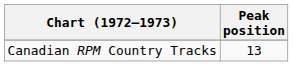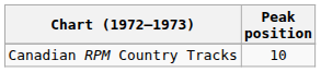 <table class="wikitable">
 <tr>
 <th align="left">Chart (1972–1973)</th>
 <th align="center">Peak<br>position</th>
 </tr>
 <tr>
 </tr>
 <tr>
 <td align="left">Canadian <em>RPM</em> Country Tracks</td>
-<td align="center">13</td>
+<td align="center">10</td>
 </tr>
 </table>
